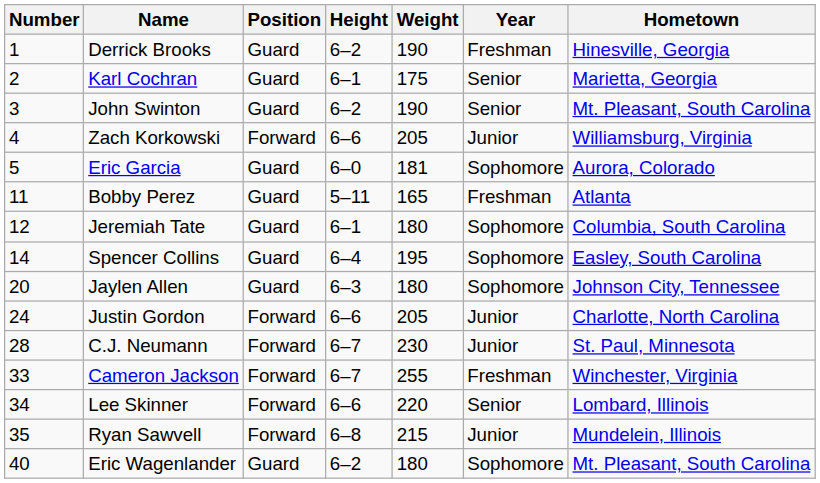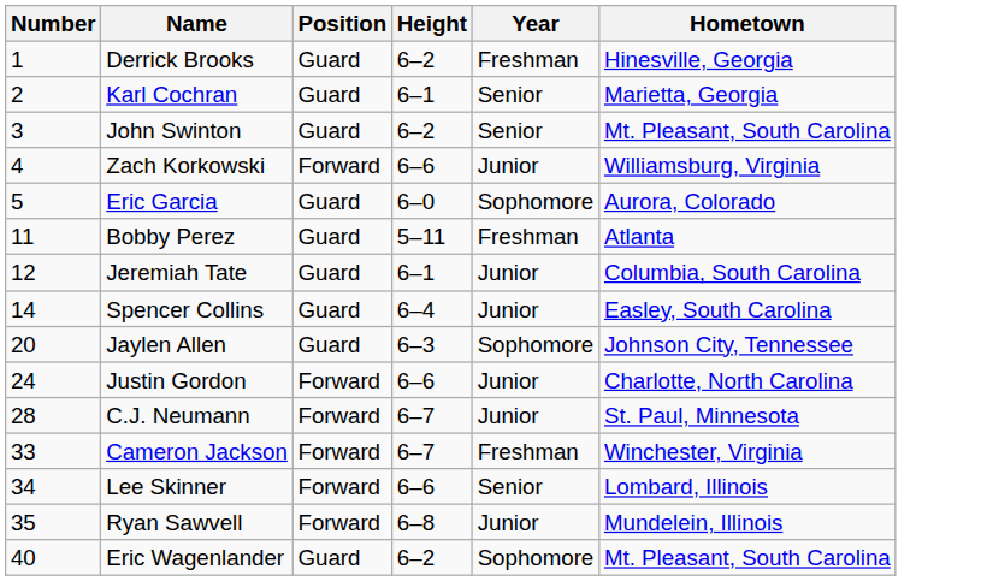 <table class="wikitable sortable" style="font-size: 95%;">
 <tr>
 <th>Number</th>
 <th>Name</th>
 <th>Position</th>
 <th>Height</th>
-<th>Weight</th>
 <th>Year</th>
 <th>Hometown</th>
 </tr>
 <tr>
 <td>1</td>
 <td>Derrick Brooks</td>
 <td>Guard</td>
 <td>6–2</td>
-<td>190</td>
 <td>Freshman</td>
 <td><a href='#'>Hinesville, Georgia</a></td>
 </tr>
 <tr>
 <td>2</td>
 <td><a href='#'>Karl Cochran</a></td>
 <td>Guard</td>
 <td>6–1</td>
-<td>175</td>
 <td>Senior</td>
 <td><a href='#'>Marietta, Georgia</a></td>
 </tr>
 <tr>
 <td>3</td>
 <td>John Swinton</td>
 <td>Guard</td>
 <td>6–2</td>
-<td>190</td>
 <td>Senior</td>
 <td><a href='#'>Mt. Pleasant, South Carolina</a></td>
 </tr>
 <tr>
 <td>4</td>
 <td>Zach Korkowski</td>
 <td>Forward</td>
 <td>6–6</td>
-<td>205</td>
 <td>Junior</td>
 <td><a href='#'>Williamsburg, Virginia</a></td>
 </tr>
 <tr>
 <td>5</td>
 <td><a href='#'>Eric Garcia</a></td>
 <td>Guard</td>
 <td>6–0</td>
-<td>181</td>
 <td>Sophomore</td>
 <td><a href='#'>Aurora, Colorado</a></td>
 </tr>
 <tr>
 <td>11</td>
 <td>Bobby Perez</td>
 <td>Guard</td>
 <td>5–11</td>
-<td>165</td>
 <td>Freshman</td>
 <td><a href='#'>Atlanta</a></td>
 </tr>
 <tr>
 <td>12</td>
 <td>Jeremiah Tate</td>
 <td>Guard</td>
 <td>6–1</td>
-<td>180</td>
-<td>Sophomore</td>
+<td>Junior</td>
 <td><a href='#'>Columbia, South Carolina</a></td>
 </tr>
 <tr>
 <td>14</td>
 <td>Spencer Collins</td>
 <td>Guard</td>
 <td>6–4</td>
-<td>195</td>
-<td>Sophomore</td>
+<td>Junior</td>
 <td><a href='#'>Easley, South Carolina</a></td>
 </tr>
 <tr>
 <td>20</td>
 <td>Jaylen Allen</td>
 <td>Guard</td>
 <td>6–3</td>
-<td>180</td>
 <td>Sophomore</td>
 <td><a href='#'>Johnson City, Tennessee</a></td>
 </tr>
 <tr>
 <td>24</td>
 <td>Justin Gordon</td>
 <td>Forward</td>
 <td>6–6</td>
-<td>205</td>
 <td>Junior</td>
 <td><a href='#'>Charlotte, North Carolina</a></td>
 </tr>
 <tr>
 <td>28</td>
 <td>C.J. Neumann</td>
 <td>Forward</td>
 <td>6–7</td>
-<td>230</td>
 <td>Junior</td>
 <td><a href='#'>St. Paul, Minnesota</a></td>
 </tr>
 <tr>
 <td>33</td>
 <td><a href='#'>Cameron Jackson</a></td>
 <td>Forward</td>
 <td>6–7</td>
-<td>255</td>
 <td>Freshman</td>
 <td><a href='#'>Winchester, Virginia</a></td>
 </tr>
 <tr>
 <td>34</td>
 <td>Lee Skinner</td>
 <td>Forward</td>
 <td>6–6</td>
-<td>220</td>
 <td>Senior</td>
 <td><a href='#'>Lombard, Illinois</a></td>
 </tr>
 <tr>
 <td>35</td>
 <td>Ryan Sawvell</td>
 <td>Forward</td>
 <td>6–8</td>
-<td>215</td>
 <td>Junior</td>
 <td><a href='#'>Mundelein, Illinois</a></td>
 </tr>
 <tr>
 <td>40</td>
 <td>Eric Wagenlander</td>
 <td>Guard</td>
 <td>6–2</td>
-<td>180</td>
 <td>Sophomore</td>
 <td><a href='#'>Mt. Pleasant, South Carolina</a></td>
 </tr>
 </table>
